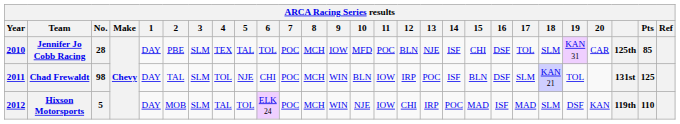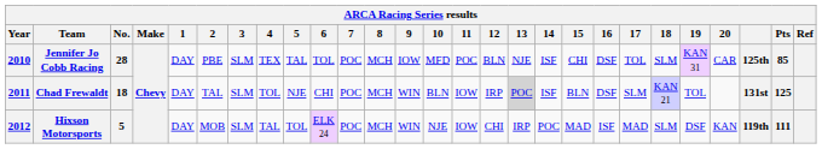 <table class="wikitable"style="text-align:center; font-size:75%">
 <tr>
 <th colspan="27"><a href='#'>ARCA Racing Series</a> results</th>
 </tr>
 <tr>
 <th>Year</th>
 <th>Team</th>
 <th>No.</th>
 <th>Make</th>
 <th>1</th>
 <th>2</th>
 <th>3</th>
 <th>4</th>
 <th>5</th>
 <th>6</th>
 <th>7</th>
 <th>8</th>
 <th>9</th>
 <th>10</th>
 <th>11</th>
 <th>12</th>
 <th>13</th>
 <th>14</th>
 <th>15</th>
 <th>16</th>
 <th>17</th>
 <th>18</th>
 <th>19</th>
 <th>20</th>
 <th></th>
 <th>Pts</th>
 <th>Ref</th>
 </tr>
 <tr>
 <th><a href='#'>2010</a></th>
 <th><a href='#'>Jennifer Jo Cobb Racing</a></th>
 <th>28</th>
 <th rowspan="3"><a href='#'>Chevy</a></th>
 <td><a href='#'>DAY</a></td>
 <td><a href='#'>PBE</a></td>
 <td><a href='#'>SLM</a></td>
 <td><a href='#'>TEX</a></td>
 <td><a href='#'>TAL</a></td>
 <td><a href='#'>TOL</a></td>
 <td><a href='#'>POC</a></td>
 <td><a href='#'>MCH</a></td>
 <td><a href='#'>IOW</a></td>
 <td><a href='#'>MFD</a></td>
 <td><a href='#'>POC</a></td>
 <td><a href='#'>BLN</a></td>
 <td><a href='#'>NJE</a></td>
 <td><a href='#'>ISF</a></td>
 <td><a href='#'>CHI</a></td>
 <td><a href='#'>DSF</a></td>
 <td><a href='#'>TOL</a></td>
 <td><a href='#'>SLM</a></td>
 <td style="background:#EFCFFF;"><a href='#'>KAN</a><br><small>31</small></td>
 <td><a href='#'>CAR</a></td>
 <th>125th</th>
 <th>85</th>
 <th></th>
 </tr>
 <tr>
 <th><a href='#'>2011</a></th>
 <th><a href='#'>Chad Frewaldt</a></th>
-<th>98</th>
+<th>18</th>
 <td><a href='#'>DAY</a></td>
 <td><a href='#'>TAL</a></td>
 <td><a href='#'>SLM</a></td>
 <td><a href='#'>TOL</a></td>
 <td><a href='#'>NJE</a></td>
 <td><a href='#'>CHI</a></td>
 <td><a href='#'>POC</a></td>
 <td><a href='#'>MCH</a></td>
 <td><a href='#'>WIN</a></td>
 <td><a href='#'>BLN</a></td>
 <td><a href='#'>IOW</a></td>
 <td><a href='#'>IRP</a></td>
-<td><a href='#'>POC</a></td>
+<td style="background: lightgrey;"><a href='#'>POC</a></td>
 <td><a href='#'>ISF</a></td>
 <td><a href='#'>BLN</a></td>
 <td><a href='#'>DSF</a></td>
 <td><a href='#'>SLM</a></td>
 <td style="background:#CFCFFF;"><a href='#'>KAN</a><br><small>21</small></td>
 <td><a href='#'>TOL</a></td>
 <td></td>
 <th>131st</th>
 <th>125</th>
 <th></th>
 </tr>
 <tr>
 <th><a href='#'>2012</a></th>
 <th><a href='#'>Hixson Motorsports</a></th>
 <th>5</th>
 <td><a href='#'>DAY</a></td>
 <td><a href='#'>MOB</a></td>
 <td><a href='#'>SLM</a></td>
 <td><a href='#'>TAL</a></td>
 <td><a href='#'>TOL</a></td>
 <td style="background:#EFCFFF;"><a href='#'>ELK</a><br><small>24</small></td>
 <td><a href='#'>POC</a></td>
 <td><a href='#'>MCH</a></td>
 <td><a href='#'>WIN</a></td>
 <td><a href='#'>NJE</a></td>
 <td><a href='#'>IOW</a></td>
 <td><a href='#'>CHI</a></td>
 <td><a href='#'>IRP</a></td>
 <td><a href='#'>POC</a></td>
 <td><a href='#'>MAD</a></td>
 <td><a href='#'>ISF</a></td>
 <td><a href='#'>MAD</a></td>
 <td><a href='#'>SLM</a></td>
 <td><a href='#'>DSF</a></td>
 <td><a href='#'>KAN</a></td>
 <th>119th</th>
-<th>110</th>
+<th>111</th>
 <th></th>
 </tr>
 </table>
